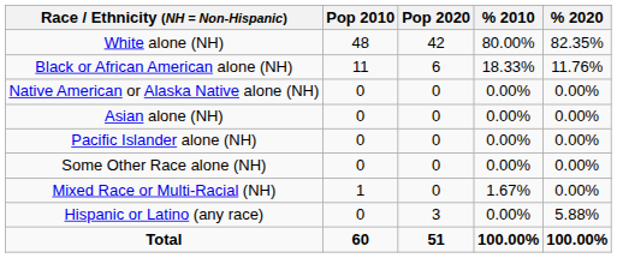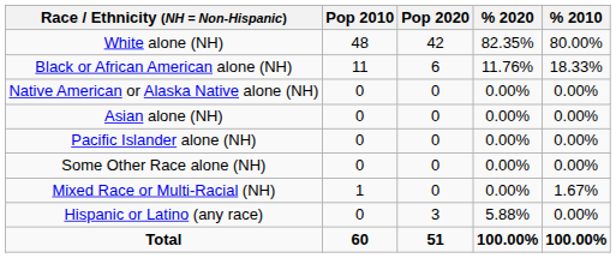 <table class="wikitable" style="text-align:center;">
 <tr>
 <th>Race / Ethnicity <small>(<em>NH = Non-Hispanic</em>)</small></th>
 <th>Pop 2010</th>
 <th>Pop 2020</th>
+<th>% 2020</th>
 <th>% 2010</th>
-<th>% 2020</th>
 </tr>
 <tr>
 <td><a href='#'>White</a> alone (NH)</td>
 <td>48</td>
 <td>42</td>
+<td>82.35%</td>
 <td>80.00%</td>
-<td>82.35%</td>
 </tr>
 <tr>
 <td><a href='#'>Black or African American</a> alone (NH)</td>
 <td>11</td>
 <td>6</td>
+<td>11.76%</td>
 <td>18.33%</td>
-<td>11.76%</td>
 </tr>
 <tr>
 <td><a href='#'>Native American</a> or <a href='#'>Alaska Native</a> alone (NH)</td>
 <td>0</td>
 <td>0</td>
 <td>0.00%</td>
 <td>0.00%</td>
 </tr>
 <tr>
 <td><a href='#'>Asian</a> alone (NH)</td>
 <td>0</td>
 <td>0</td>
 <td>0.00%</td>
 <td>0.00%</td>
 </tr>
 <tr>
 <td><a href='#'>Pacific Islander</a> alone (NH)</td>
 <td>0</td>
 <td>0</td>
 <td>0.00%</td>
 <td>0.00%</td>
 </tr>
 <tr>
 <td>Some Other Race alone (NH)</td>
 <td>0</td>
 <td>0</td>
 <td>0.00%</td>
 <td>0.00%</td>
 </tr>
 <tr>
 <td><a href='#'>Mixed Race or Multi-Racial</a> (NH)</td>
 <td>1</td>
 <td>0</td>
+<td>0.00%</td>
 <td>1.67%</td>
-<td>0.00%</td>
 </tr>
 <tr>
 <td><a href='#'>Hispanic or Latino</a> (any race)</td>
 <td>0</td>
 <td>3</td>
+<td>5.88%</td>
 <td>0.00%</td>
-<td>5.88%</td>
 </tr>
 <tr>
 <td><strong>Total</strong></td>
 <td><strong>60</strong></td>
 <td><strong>51</strong></td>
 <td><strong>100.00%</strong></td>
 <td><strong>100.00%</strong></td>
 </tr>
 </table>
